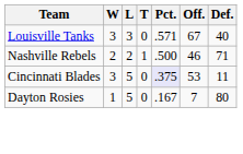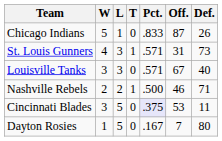 <table class="wikitable">
 <tr>
 <th>Team</th>
 <th>W</th>
 <th>L</th>
 <th>T</th>
 <th>Pct.</th>
 <th>Off.</th>
 <th>Def.</th>
+</tr>
+<tr align="center">
+<td align="left">Chicago Indians</td>
+<td>5</td>
+<td>1</td>
+<td>0</td>
+<td>.833</td>
+<td>87</td>
+<td>26</td>
+</tr>
+<tr align="center">
+<td align="left"><a href='#'>St. Louis Gunners</a></td>
+<td>4</td>
+<td>3</td>
+<td>1</td>
+<td>.571</td>
+<td>31</td>
+<td>73</td>
 </tr>
 <tr align="center">
 <td align="left"><a href='#'>Louisville Tanks</a></td>
 <td>3</td>
 <td>3</td>
 <td>0</td>
 <td>.571</td>
 <td>67</td>
 <td>40</td>
 </tr>
 <tr align="center">
 <td align="left">Nashville Rebels</td>
 <td>2</td>
 <td>2</td>
 <td>1</td>
 <td>.500</td>
 <td>46</td>
 <td>71</td>
 </tr>
 <tr align="center">
 <td align="left">Cincinnati Blades</td>
 <td>3</td>
 <td>5</td>
 <td>0</td>
 <td style="background: lavender;">.375</td>
 <td>53</td>
 <td>11</td>
 </tr>
 <tr align="center">
 <td align="left">Dayton Rosies</td>
 <td>1</td>
 <td>5</td>
 <td>0</td>
 <td>.167</td>
 <td>7</td>
 <td>80</td>
 </tr>
 </table>
